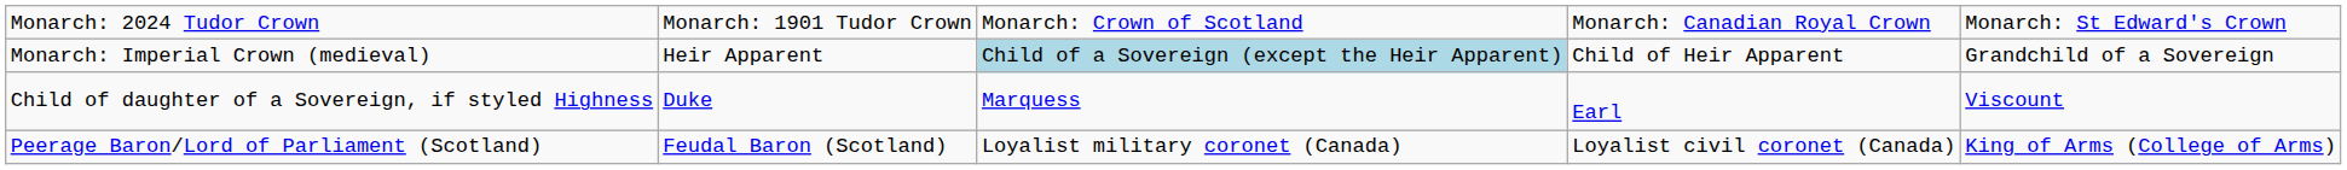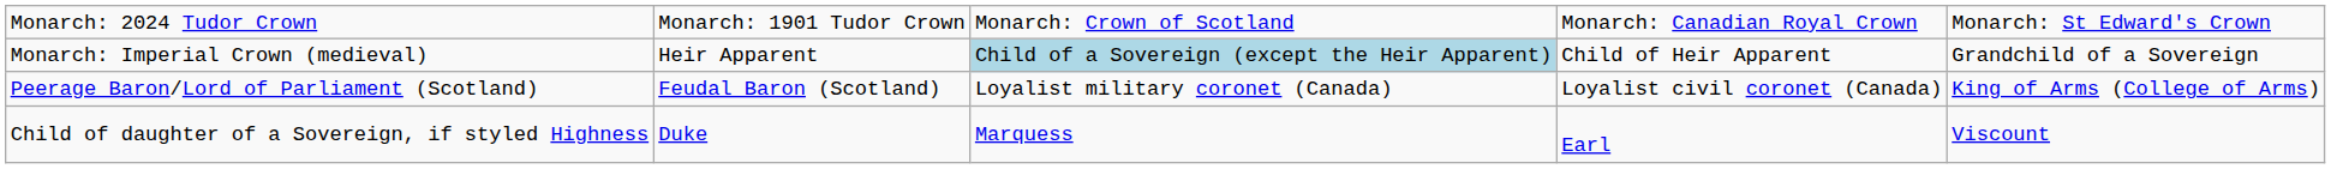 <table class="wikitable">
 <tr>
 <td> Monarch: 2024 <a href='#'>Tudor Crown</a></td>
 <td> Monarch: 1901 Tudor Crown</td>
 <td> Monarch: <a href='#'>Crown of Scotland</a></td>
 <td> Monarch: <a href='#'>Canadian Royal Crown</a></td>
 <td> Monarch: <a href='#'>St Edward's Crown</a></td>
 </tr>
 <tr>
 <td> Monarch: Imperial Crown (medieval)</td>
 <td> Heir Apparent</td>
 <td style="background: lightblue;"> Child of a Sovereign (except the Heir Apparent)</td>
 <td> Child of Heir Apparent</td>
 <td> Grandchild of a Sovereign</td>
 </tr>
 <tr>
+<td> <a href='#'>Peerage Baron</a>/<a href='#'>Lord of Parliament</a> (Scotland)</td>
+<td> <a href='#'>Feudal Baron</a> (Scotland)</td>
+<td> Loyalist military <a href='#'>coronet</a> (Canada)</td>
+<td> Loyalist civil <a href='#'>coronet</a> (Canada)</td>
+<td> <a href='#'>King of Arms</a> (<a href='#'>College of Arms</a>)<br></td>
+</tr>
+<tr>
 <td> Child of daughter of a Sovereign, if styled <a href='#'>Highness</a></td>
 <td> <a href='#'>Duke</a></td>
 <td> <a href='#'>Marquess</a></td>
 <td><br><a href='#'>Earl</a></td>
 <td> <a href='#'>Viscount</a></td>
 </tr>
-<tr>
-<td> <a href='#'>Peerage Baron</a>/<a href='#'>Lord of Parliament</a> (Scotland)</td>
-<td> <a href='#'>Feudal Baron</a> (Scotland)</td>
-<td> Loyalist military <a href='#'>coronet</a> (Canada)</td>
-<td> Loyalist civil <a href='#'>coronet</a> (Canada)</td>
-<td> <a href='#'>King of Arms</a> (<a href='#'>College of Arms</a>)<br></td>
-</tr>
 </table>
